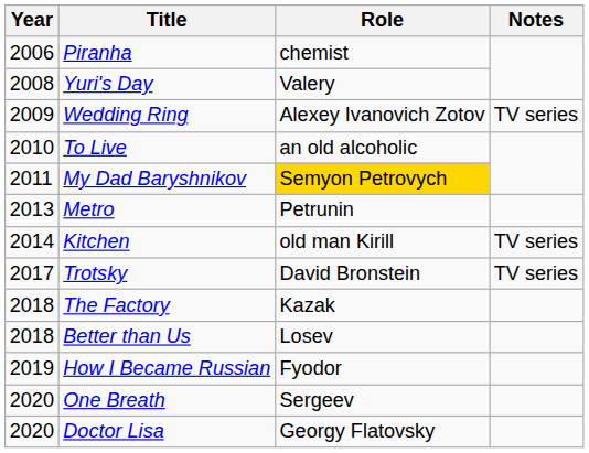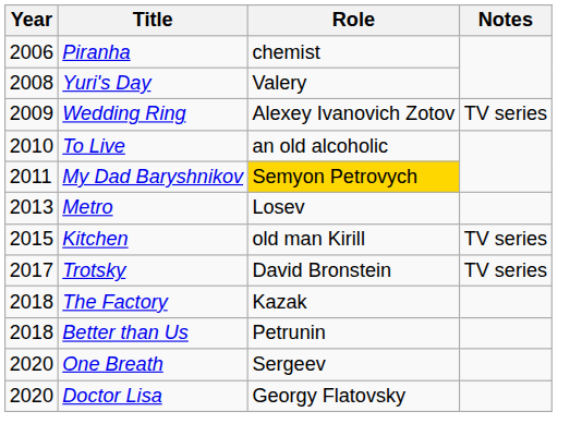 <table class="wikitable sortable">
 <tr>
 <th>Year</th>
 <th>Title</th>
 <th>Role</th>
 <th class="unsortable">Notes</th>
 </tr>
 <tr>
 <td>2006</td>
 <td><em><a href='#'>Piranha</a></em></td>
 <td>chemist</td>
 </tr>
 <tr>
 <td>2008</td>
 <td><em><a href='#'>Yuri's Day</a></em></td>
 <td>Valery</td>
 </tr>
 <tr>
 <td>2009</td>
 <td><em><a href='#'>Wedding Ring</a></em></td>
 <td>Alexey Ivanovich Zotov</td>
 <td>TV series</td>
 </tr>
 <tr>
 <td>2010</td>
 <td><em><a href='#'>To Live</a></em></td>
 <td>an old alcoholic</td>
 </tr>
 <tr>
 <td>2011</td>
 <td><em><a href='#'>My Dad Baryshnikov</a></em></td>
 <td style="background: gold;">Semyon Petrovych</td>
 </tr>
 <tr>
 <td>2013</td>
 <td><em><a href='#'>Metro</a></em></td>
-<td>Petrunin</td>
+<td>Losev</td>
 <td></td>
 </tr>
 <tr>
-<td>2014</td>
+<td>2015</td>
 <td><em><a href='#'>Kitchen</a></em></td>
 <td>old man Kirill</td>
 <td>TV series</td>
 </tr>
 <tr>
 <td>2017</td>
 <td><em><a href='#'>Trotsky</a></em></td>
 <td>David Bronstein</td>
 <td>TV series</td>
 </tr>
 <tr>
 <td>2018</td>
 <td><em><a href='#'>The Factory</a></em></td>
 <td>Kazak</td>
 <td></td>
 </tr>
 <tr>
 <td>2018</td>
 <td><em><a href='#'>Better than Us</a></em></td>
-<td>Losev</td>
-<td></td>
-</tr>
-<tr>
-<td>2019</td>
-<td><em><a href='#'>How I Became Russian</a></em></td>
-<td>Fyodor</td>
+<td>Petrunin</td>
 <td></td>
 </tr>
 <tr>
 <td>2020</td>
 <td><em><a href='#'>One Breath</a></em></td>
 <td>Sergeev</td>
 <td></td>
 </tr>
 <tr>
 <td>2020</td>
 <td><em><a href='#'>Doctor Lisa</a></em></td>
 <td>Georgy Flatovsky</td>
 <td></td>
 </tr>
 </table>
